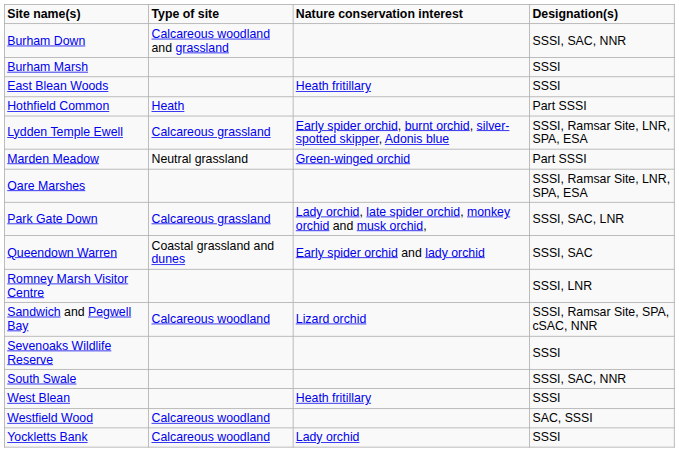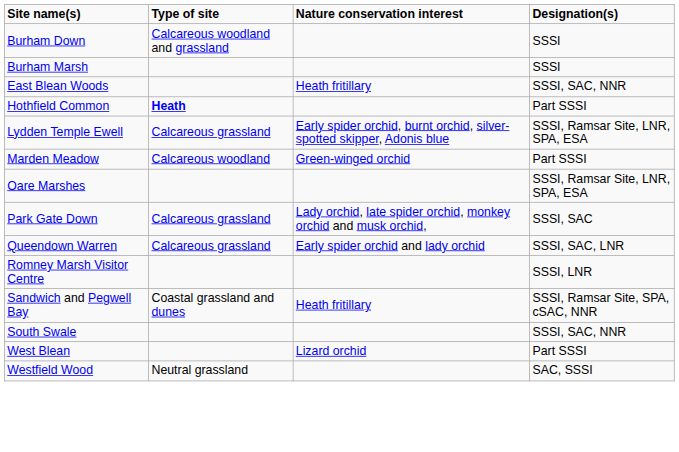 <table class="wikitable">
 <tr>
 <td style="width:180px"><strong>Site name(s)</strong></td>
 <td style="width:180px"><strong>Type of site</strong></td>
 <td style="width:300px"><strong>Nature conservation interest</strong></td>
 <td style="width:180px"><strong>Designation(s)</strong></td>
 </tr>
 <tr>
 <td><a href='#'>Burham Down</a></td>
 <td><a href='#'>Calcareous woodland</a> and <a href='#'>grassland</a></td>
 <td></td>
-<td>SSSI, SAC, NNR</td>
+<td>SSSI</td>
 </tr>
 <tr>
 <td><a href='#'>Burham Marsh</a></td>
 <td></td>
 <td></td>
 <td>SSSI</td>
 </tr>
 <tr>
 <td><a href='#'>East Blean Woods</a></td>
 <td></td>
 <td><a href='#'>Heath fritillary</a></td>
-<td>SSSI</td>
+<td>SSSI, SAC, NNR</td>
 </tr>
 <tr>
 <td><a href='#'>Hothfield Common</a></td>
-<td><a href='#'>Heath</a></td>
+<td><strong><a href='#'>Heath</a></strong></td>
 <td></td>
 <td>Part SSSI</td>
 </tr>
 <tr>
 <td><a href='#'>Lydden Temple Ewell</a></td>
 <td><a href='#'>Calcareous grassland</a></td>
 <td><a href='#'>Early spider orchid</a>, <a href='#'>burnt orchid</a>, <a href='#'>silver-spotted skipper</a>, <a href='#'>Adonis blue</a></td>
 <td>SSSI, Ramsar Site, LNR, SPA, ESA</td>
 </tr>
 <tr>
 <td><a href='#'>Marden Meadow</a></td>
-<td>Neutral grassland</td>
+<td><a href='#'>Calcareous woodland</a></td>
 <td><a href='#'>Green-winged orchid</a></td>
 <td>Part SSSI</td>
 </tr>
 <tr>
 <td><a href='#'>Oare Marshes</a></td>
 <td></td>
 <td></td>
 <td>SSSI, Ramsar Site, LNR, SPA, ESA</td>
 </tr>
 <tr>
 <td><a href='#'>Park Gate Down</a></td>
 <td><a href='#'>Calcareous grassland</a></td>
 <td><a href='#'>Lady orchid</a>, <a href='#'>late spider orchid</a>, <a href='#'>monkey orchid</a> and <a href='#'>musk orchid</a>,</td>
-<td>SSSI, SAC, LNR</td>
+<td>SSSI, SAC</td>
 </tr>
 <tr>
 <td><a href='#'>Queendown Warren</a></td>
-<td>Coastal grassland and <a href='#'>dunes</a></td>
+<td><a href='#'>Calcareous grassland</a></td>
 <td><a href='#'>Early spider orchid</a> and <a href='#'>lady orchid</a></td>
-<td>SSSI, SAC</td>
+<td>SSSI, SAC, LNR</td>
 </tr>
 <tr>
 <td><a href='#'>Romney Marsh Visitor Centre</a></td>
 <td></td>
 <td></td>
 <td>SSSI, LNR</td>
 </tr>
 <tr>
 <td><a href='#'>Sandwich</a> and <a href='#'>Pegwell Bay</a></td>
-<td><a href='#'>Calcareous woodland</a></td>
-<td><a href='#'>Lizard orchid</a></td>
+<td>Coastal grassland and <a href='#'>dunes</a></td>
+<td><a href='#'>Heath fritillary</a></td>
 <td>SSSI, Ramsar Site, SPA, cSAC, NNR</td>
-</tr>
-<tr>
-<td><a href='#'>Sevenoaks Wildlife Reserve</a></td>
-<td></td>
-<td></td>
-<td>SSSI</td>
 </tr>
 <tr>
 <td><a href='#'>South Swale</a></td>
 <td></td>
 <td></td>
 <td>SSSI, SAC, NNR</td>
 </tr>
 <tr>
 <td><a href='#'>West Blean</a></td>
 <td></td>
-<td><a href='#'>Heath fritillary</a></td>
-<td>SSSI</td>
+<td><a href='#'>Lizard orchid</a></td>
+<td>Part SSSI</td>
 </tr>
 <tr>
 <td><a href='#'>Westfield Wood</a></td>
-<td><a href='#'>Calcareous woodland</a></td>
+<td>Neutral grassland</td>
 <td></td>
 <td>SAC, SSSI</td>
 </tr>
-<tr>
-<td><a href='#'>Yockletts Bank</a></td>
-<td><a href='#'>Calcareous woodland</a></td>
-<td><a href='#'>Lady orchid</a></td>
-<td>SSSI</td>
-</tr>
 </table>
